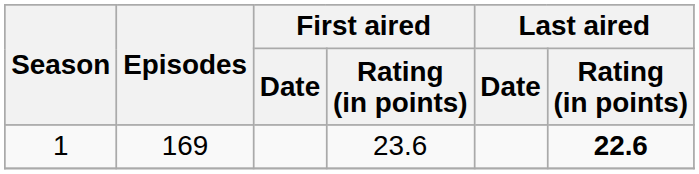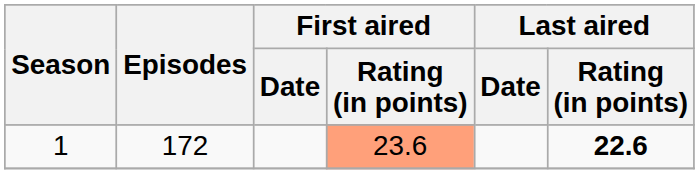 <table class="wikitable" style="text-align: center">
 <tr>
 <th scope="col" rowspan="2">Season</th>
 <th scope="col" rowspan="2" colspan="1">Episodes</th>
 <th scope="col" colspan="2">First aired</th>
 <th scope="col" colspan="2">Last aired</th>
 </tr>
 <tr>
 <th scope="col">Date</th>
 <th scope="col">Rating<br>(in points)</th>
 <th scope="col">Date</th>
 <th scope="col">Rating<br>(in points)</th>
 </tr>
 <tr>
 <td>1</td>
-<td>169</td>
+<td>172</td>
 <td></td>
-<td>23.6</td>
+<td style="background: lightsalmon;">23.6</td>
 <td></td>
 <td><strong>22.6</strong></td>
 </tr>
 <tr>
 </tr>
 </table>
